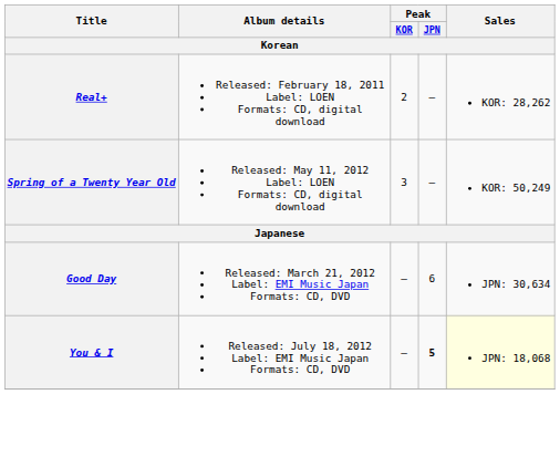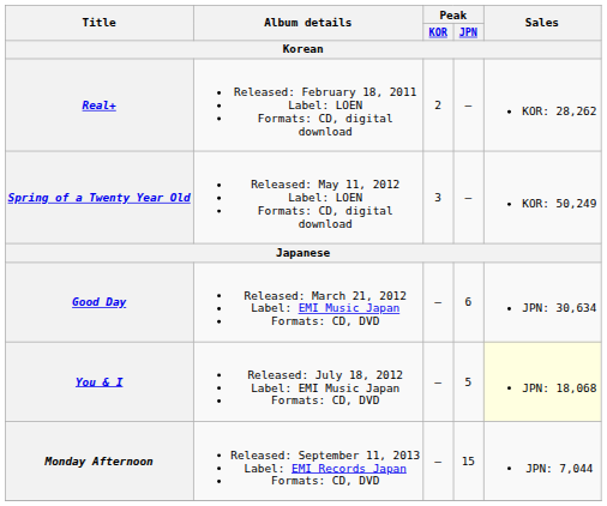 <table class="wikitable plainrowheaders" style="text-align:center;">
 <tr>
 <th rowspan="2">Title</th>
 <th rowspan="2" style="width:20em;">Album details</th>
 <th colspan="2">Peak</th>
 <th rowspan="2" style="width:10em;">Sales</th>
 </tr>
 <tr>
 <th scope="col" style="width:2.5em;font-size:90%;"><a href='#'>KOR</a><br></th>
 <th scope="col" style="width:2.5em;font-size:90%;"><a href='#'>JPN</a><br></th>
 </tr>
 <tr>
 <th colspan="5">Korean</th>
 </tr>
 <tr>
 <th scope="row"><em><a href='#'>Real+</a></em></th>
 <td><br><ul><li>Released: February 18, 2011</li><li>Label: LOEN</li><li>Formats: CD, digital download</li></ul></td>
 <td>2</td>
 <td>—</td>
 <td><br><ul><li>KOR: 28,262</li></ul></td>
 </tr>
 <tr>
 <th scope="row"><em><a href='#'>Spring of a Twenty Year Old</a></em></th>
 <td><br><ul><li>Released: May 11, 2012</li><li>Label: LOEN</li><li>Formats: CD, digital download</li></ul></td>
 <td>3</td>
 <td>—</td>
 <td><br><ul><li>KOR: 50,249</li></ul></td>
 </tr>
 <tr>
 <th colspan="5">Japanese</th>
 </tr>
 <tr>
 <th scope="row"><em><a href='#'>Good Day</a></em></th>
 <td><br><ul><li>Released: March 21, 2012</li><li>Label: <a href='#'>EMI Music Japan</a></li><li>Formats: CD, DVD</li></ul></td>
 <td>—</td>
 <td>6</td>
 <td><br><ul><li>JPN: 30,634</li></ul></td>
 </tr>
 <tr>
 <th scope="row"><em><a href='#'>You & I</a></em></th>
 <td><br><ul><li>Released: July 18, 2012</li><li>Label: EMI Music Japan</li><li>Formats: CD, DVD</li></ul></td>
 <td>—</td>
-<td><strong>5</strong></td>
+<td>5</td>
 <td style="background: lightyellow;"><br><ul><li>JPN: 18,068</li></ul></td>
+</tr>
+<tr>
+<th scope="row"><em>Monday Afternoon</em></th>
+<td><br><ul><li>Released: September 11, 2013</li><li>Label: <a href='#'>EMI Records Japan</a></li><li>Formats: CD, DVD</li></ul></td>
+<td>—</td>
+<td>15</td>
+<td><br><ul><li>JPN: 7,044</li></ul></td>
 </tr>
 <tr>
 </tr>
 </table>
